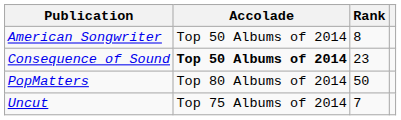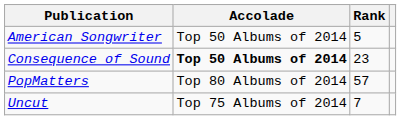 <table class="wikitable sortable">
 <tr>
 <th>Publication</th>
 <th>Accolade</th>
 <th>Rank</th>
 <th class="unsortable"></th>
 </tr>
 <tr>
 <td><em><a href='#'>American Songwriter</a></em></td>
 <td>Top 50 Albums of 2014</td>
-<td>8</td>
+<td>5</td>
 <td></td>
 </tr>
 <tr>
 <td><em><a href='#'>Consequence of Sound</a></em></td>
 <td><strong>Top 50 Albums of 2014</strong></td>
 <td>23</td>
 <td></td>
 </tr>
 <tr>
 <td><em><a href='#'>PopMatters</a></em></td>
 <td>Top 80 Albums of 2014</td>
-<td>50</td>
+<td>57</td>
 <td></td>
 </tr>
 <tr>
 <td><em><a href='#'>Uncut</a></em></td>
 <td>Top 75 Albums of 2014</td>
 <td>7</td>
 <td></td>
 </tr>
 </table>
